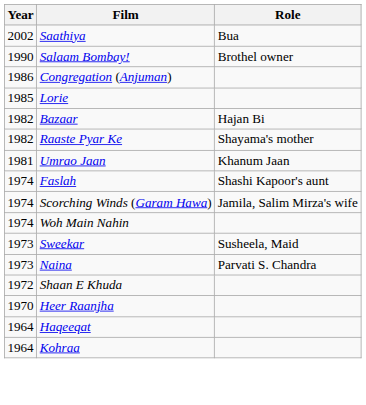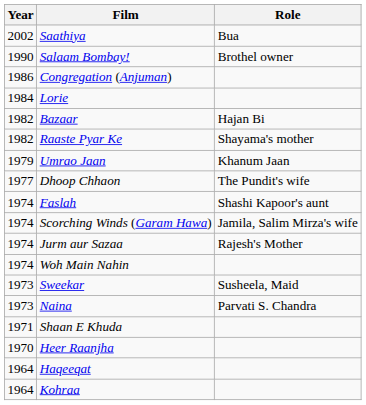 <table class="wikitable">
 <tr style="background:#ccc; text-align:center;">
 <th><strong>Year</strong></th>
 <th><strong>Film</strong></th>
 <th><strong>Role</strong></th>
 </tr>
 <tr>
 <td>2002</td>
 <td><em><a href='#'>Saathiya</a></em></td>
 <td>Bua</td>
 </tr>
 <tr>
 <td>1990</td>
 <td><em><a href='#'>Salaam Bombay!</a></em></td>
 <td>Brothel owner</td>
 </tr>
 <tr>
 <td>1986</td>
 <td><em><a href='#'>Congregation</a></em> (<em><a href='#'>Anjuman</a></em>)</td>
 <td></td>
 </tr>
 <tr>
-<td>1985</td>
+<td>1984</td>
 <td><em><a href='#'>Lorie</a></em></td>
 <td></td>
 </tr>
 <tr>
 <td>1982</td>
 <td><em><a href='#'>Bazaar</a></em></td>
 <td>Hajan Bi</td>
 </tr>
 <tr>
 <td>1982</td>
 <td><em><a href='#'>Raaste Pyar Ke</a></em></td>
 <td>Shayama's mother</td>
 </tr>
 <tr>
-<td>1981</td>
+<td>1979</td>
 <td><em><a href='#'>Umrao Jaan</a></em></td>
 <td>Khanum Jaan</td>
+</tr>
+<tr>
+<td>1977</td>
+<td><em>Dhoop Chhaon</em></td>
+<td>The Pundit's wife</td>
 </tr>
 <tr>
 <td>1974</td>
 <td><em><a href='#'>Faslah</a></em></td>
 <td>Shashi Kapoor's aunt</td>
 </tr>
 <tr>
 <td>1974</td>
 <td><em>Scorching Winds</em> (<em><a href='#'>Garam Hawa</a></em>)</td>
 <td>Jamila, Salim Mirza's wife</td>
+</tr>
+<tr>
+<td>1974</td>
+<td><em>Jurm aur Sazaa</em></td>
+<td>Rajesh's Mother</td>
 </tr>
 <tr>
 <td>1974</td>
 <td><em>Woh Main Nahin</em></td>
 <td></td>
 </tr>
 <tr>
 <td>1973</td>
 <td><em><a href='#'>Sweekar</a></em></td>
 <td>Susheela, Maid</td>
 </tr>
 <tr>
 <td>1973</td>
 <td><em><a href='#'>Naina</a></em></td>
 <td>Parvati S. Chandra</td>
 </tr>
 <tr>
-<td>1972</td>
+<td>1971</td>
 <td><em>Shaan E Khuda</em></td>
 <td></td>
 </tr>
 <tr>
 <td>1970</td>
 <td><em><a href='#'>Heer Raanjha</a></em></td>
 <td></td>
 </tr>
 <tr>
 <td>1964</td>
 <td><em><a href='#'>Haqeeqat</a></em></td>
 <td></td>
 </tr>
 <tr>
 <td>1964</td>
 <td><em><a href='#'>Kohraa</a></em></td>
 <td></td>
 </tr>
 </table>
